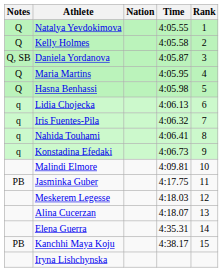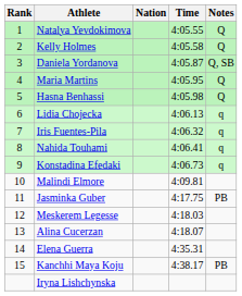 <table class="wikitable sortable" style="text-align:center">
 <tr>
-<th>Notes</th>
+<th>Rank</th>
 <th>Athlete</th>
 <th>Nation</th>
 <th>Time</th>
-<th>Rank</th>
+<th>Notes</th>
 </tr>
 <tr bgcolor=bbf3bb>
-<td>Q</td>
+<td>1</td>
 <td align=left><a href='#'>Natalya Yevdokimova</a></td>
 <td align=left></td>
 <td>4:05.55</td>
-<td>1</td>
+<td>Q</td>
 </tr>
 <tr bgcolor=bbf3bb>
-<td>Q</td>
+<td>2</td>
 <td align=left><a href='#'>Kelly Holmes</a></td>
 <td align=left></td>
 <td>4:05.58</td>
-<td>2</td>
+<td>Q</td>
 </tr>
 <tr bgcolor=bbf3bb>
-<td>Q, SB</td>
+<td>3</td>
 <td align=left><a href='#'>Daniela Yordanova</a></td>
 <td align=left></td>
 <td>4:05.87</td>
-<td>3</td>
+<td>Q, SB</td>
 </tr>
 <tr bgcolor=bbf3bb>
-<td>Q</td>
+<td>4</td>
 <td align=left><a href='#'>Maria Martins</a></td>
 <td align=left></td>
 <td>4:05.95</td>
-<td>4</td>
+<td>Q</td>
 </tr>
 <tr bgcolor=bbf3bb>
-<td>Q</td>
+<td>5</td>
 <td align=left><a href='#'>Hasna Benhassi</a></td>
 <td align=left></td>
 <td>4:05.98</td>
-<td>5</td>
+<td>Q</td>
 </tr>
 <tr bgcolor=ccf9cc>
-<td>q</td>
+<td>6</td>
 <td align=left><a href='#'>Lidia Chojecka</a></td>
 <td align=left></td>
 <td>4:06.13</td>
-<td>6</td>
+<td>q</td>
 </tr>
 <tr bgcolor=ccf9cc>
-<td>q</td>
+<td>7</td>
 <td align=left><a href='#'>Iris Fuentes-Pila</a></td>
 <td align=left></td>
 <td>4:06.32</td>
-<td>7</td>
+<td>q</td>
 </tr>
 <tr bgcolor=ccf9cc>
-<td>q</td>
+<td>8</td>
 <td align=left><a href='#'>Nahida Touhami</a></td>
 <td align=left></td>
 <td>4:06.41</td>
-<td>8</td>
+<td>q</td>
 </tr>
 <tr bgcolor=ccf9cc>
-<td>q</td>
+<td>9</td>
 <td align=left><a href='#'>Konstadina Efedaki</a></td>
 <td align=left></td>
 <td>4:06.73</td>
-<td>9</td>
+<td>q</td>
 </tr>
 <tr>
-<td></td>
+<td>10</td>
 <td align=left><a href='#'>Malindi Elmore</a></td>
 <td align=left></td>
 <td>4:09.81</td>
-<td>10</td>
+<td></td>
 </tr>
 <tr>
-<td>PB</td>
+<td>11</td>
 <td align=left><a href='#'>Jasminka Guber</a></td>
 <td align=left></td>
 <td>4:17.75</td>
-<td>11</td>
+<td>PB</td>
 </tr>
 <tr>
-<td></td>
+<td>12</td>
 <td align=left><a href='#'>Meskerem Legesse</a></td>
 <td align=left></td>
 <td>4:18.03</td>
-<td>12</td>
+<td></td>
 </tr>
 <tr>
-<td></td>
+<td>13</td>
 <td align=left><a href='#'>Alina Cucerzan</a></td>
 <td align=left></td>
 <td>4:18.07</td>
-<td>13</td>
+<td></td>
 </tr>
 <tr>
-<td></td>
+<td>14</td>
 <td align=left><a href='#'>Elena Guerra</a></td>
 <td align=left></td>
 <td>4:35.31</td>
-<td>14</td>
+<td></td>
 </tr>
 <tr>
-<td>PB</td>
+<td>15</td>
 <td align=left><a href='#'>Kanchhi Maya Koju</a></td>
 <td align=left></td>
 <td>4:38.17</td>
-<td>15</td>
+<td>PB</td>
 </tr>
 <tr>
 <td></td>
 <td align=left><a href='#'>Iryna Lishchynska</a></td>
 <td align=left></td>
 <td></td>
 <td></td>
 </tr>
 </table>
